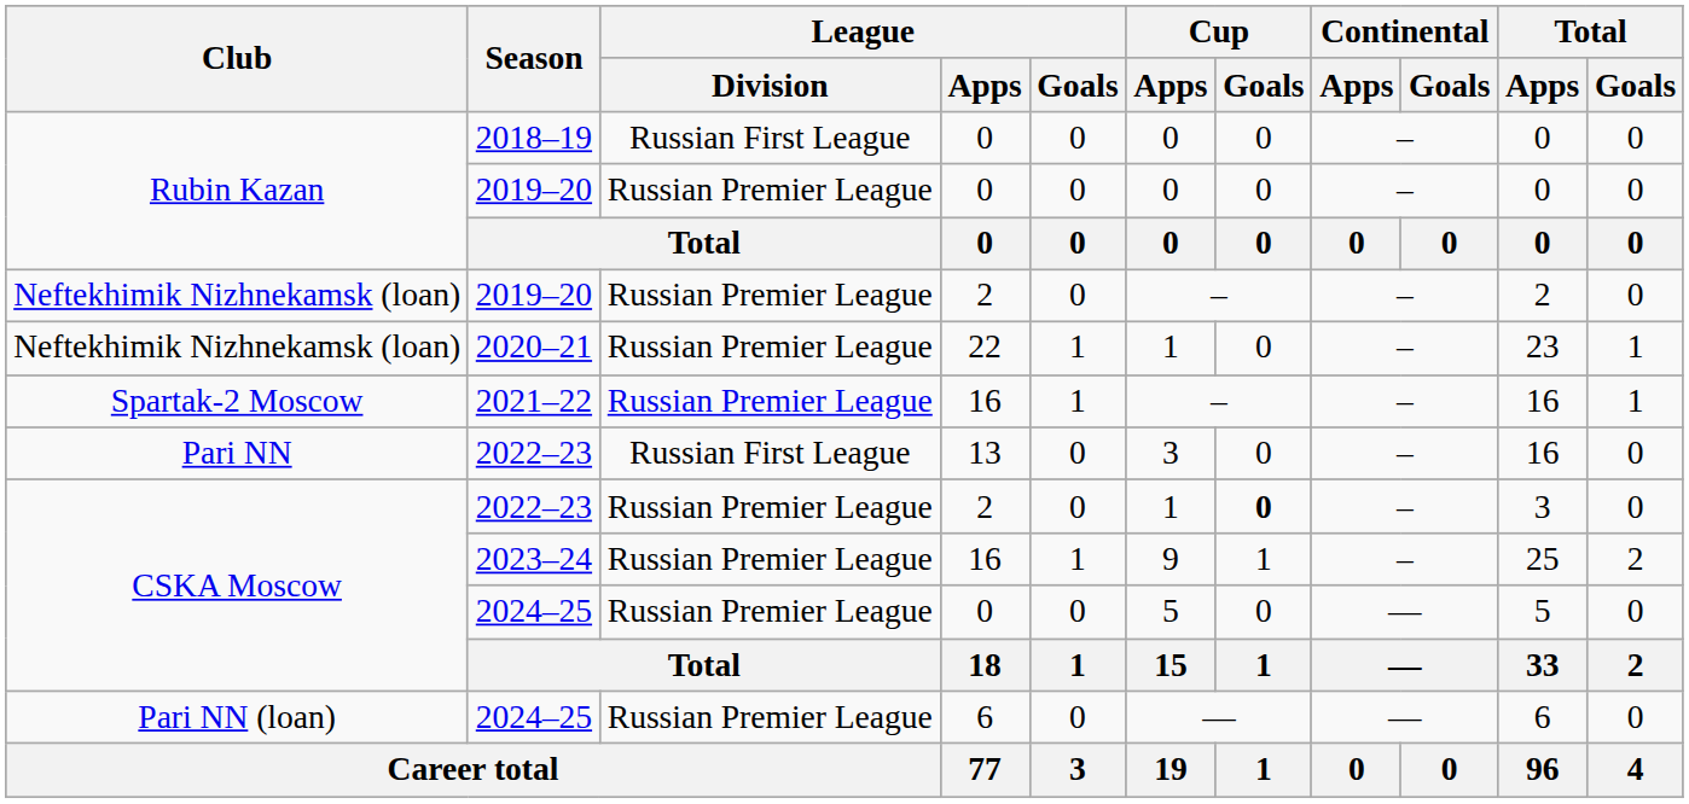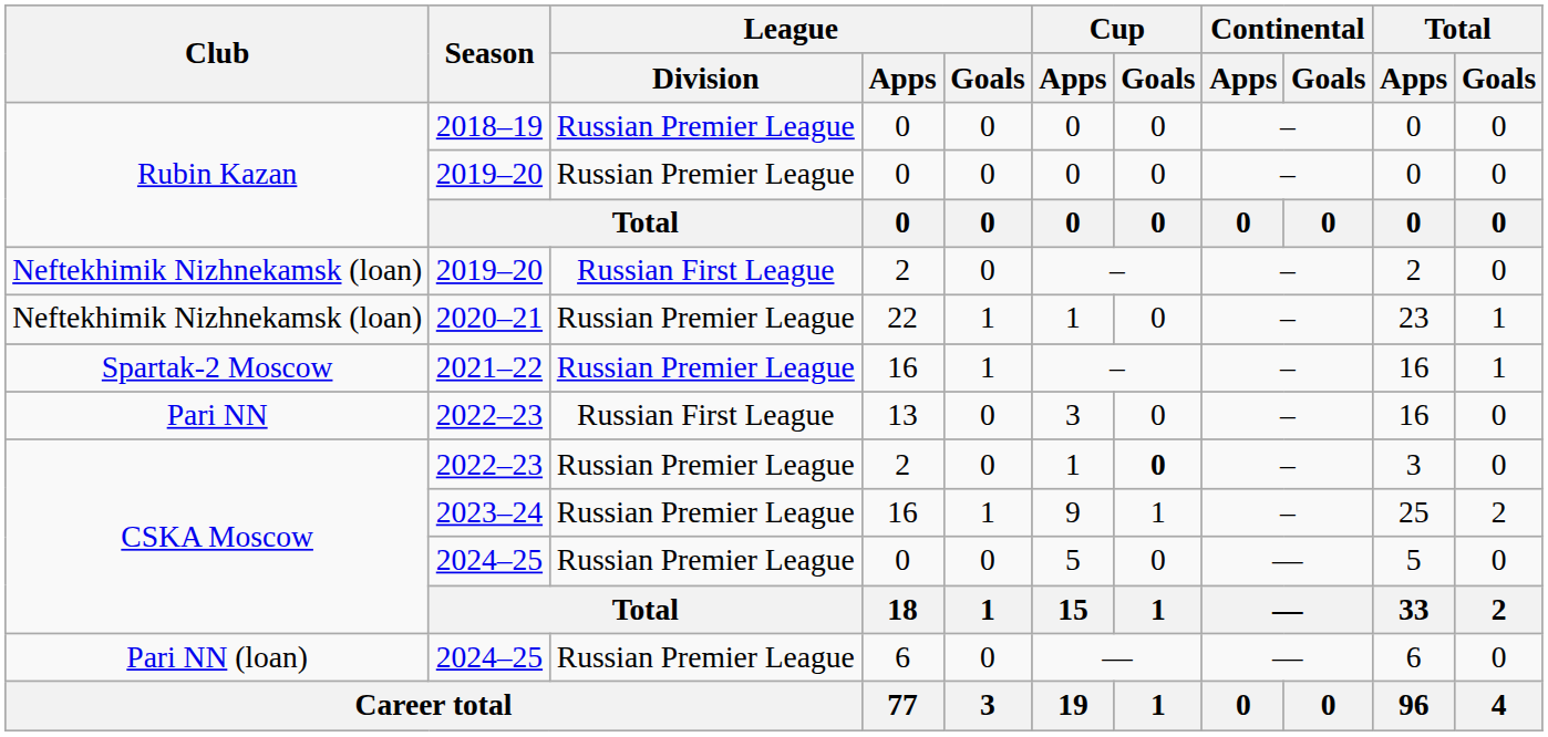 <table class="wikitable" style="text-align: center;">
 <tr>
 <th rowspan=2>Club</th>
 <th rowspan=2>Season</th>
 <th colspan=3>League</th>
 <th colspan=2>Cup</th>
 <th colspan=2>Continental</th>
 <th colspan=2>Total</th>
 </tr>
 <tr>
 <th>Division</th>
 <th>Apps</th>
 <th>Goals</th>
 <th>Apps</th>
 <th>Goals</th>
 <th>Apps</th>
 <th>Goals</th>
 <th>Apps</th>
 <th>Goals</th>
 </tr>
 <tr>
 <td rowspan="3"><a href='#'>Rubin Kazan</a></td>
 <td><a href='#'>2018–19</a></td>
-<td>Russian First League</td>
+<td><a href='#'>Russian Premier League</a></td>
 <td>0</td>
 <td>0</td>
 <td>0</td>
 <td>0</td>
 <td colspan=2>–</td>
 <td>0</td>
 <td>0</td>
 </tr>
 <tr>
 <td><a href='#'>2019–20</a></td>
 <td>Russian Premier League</td>
 <td>0</td>
 <td>0</td>
 <td>0</td>
 <td>0</td>
 <td colspan=2>–</td>
 <td>0</td>
 <td>0</td>
 </tr>
 <tr>
 <th colspan=2>Total</th>
 <th>0</th>
 <th>0</th>
 <th>0</th>
 <th>0</th>
 <th>0</th>
 <th>0</th>
 <th>0</th>
 <th>0</th>
 </tr>
 <tr>
 <td><a href='#'>Neftekhimik Nizhnekamsk</a> (loan)</td>
 <td><a href='#'>2019–20</a></td>
-<td>Russian Premier League</td>
+<td><a href='#'>Russian First League</a></td>
 <td>2</td>
 <td>0</td>
 <td colspan=2>–</td>
 <td colspan=2>–</td>
 <td>2</td>
 <td>0</td>
 </tr>
 <tr>
 <td>Neftekhimik Nizhnekamsk (loan)</td>
 <td><a href='#'>2020–21</a></td>
 <td>Russian Premier League</td>
 <td>22</td>
 <td>1</td>
 <td>1</td>
 <td>0</td>
 <td colspan=2>–</td>
 <td>23</td>
 <td>1</td>
 </tr>
 <tr>
 <td><a href='#'>Spartak-2 Moscow</a></td>
 <td><a href='#'>2021–22</a></td>
 <td><a href='#'>Russian Premier League</a></td>
 <td>16</td>
 <td>1</td>
 <td colspan=2>–</td>
 <td colspan=2>–</td>
 <td>16</td>
 <td>1</td>
 </tr>
 <tr>
 <td><a href='#'>Pari NN</a></td>
 <td><a href='#'>2022–23</a></td>
 <td>Russian First League</td>
 <td>13</td>
 <td>0</td>
 <td>3</td>
 <td>0</td>
 <td colspan=2>–</td>
 <td>16</td>
 <td>0</td>
 </tr>
 <tr>
 <td rowspan="4"><a href='#'>CSKA Moscow</a></td>
 <td><a href='#'>2022–23</a></td>
 <td>Russian Premier League</td>
 <td>2</td>
 <td>0</td>
 <td>1</td>
 <td><strong>0</strong></td>
 <td colspan=2>–</td>
 <td>3</td>
 <td>0</td>
 </tr>
 <tr>
 <td><a href='#'>2023–24</a></td>
 <td>Russian Premier League</td>
 <td>16</td>
 <td>1</td>
 <td>9</td>
 <td>1</td>
 <td colspan=2>–</td>
 <td>25</td>
 <td>2</td>
 </tr>
 <tr>
 <td><a href='#'>2024–25</a></td>
 <td>Russian Premier League</td>
 <td>0</td>
 <td>0</td>
 <td>5</td>
 <td>0</td>
 <td colspan="2">—</td>
 <td>5</td>
 <td>0</td>
 </tr>
 <tr>
 <th colspan="2">Total</th>
 <th>18</th>
 <th>1</th>
 <th>15</th>
 <th>1</th>
 <th colspan="2">—</th>
 <th>33</th>
 <th>2</th>
 </tr>
 <tr>
 <td><a href='#'>Pari NN</a> (loan)</td>
 <td><a href='#'>2024–25</a></td>
 <td>Russian Premier League</td>
 <td>6</td>
 <td>0</td>
 <td colspan="2">—</td>
 <td colspan="2">—</td>
 <td>6</td>
 <td>0</td>
 </tr>
 <tr>
 <th colspan="3">Career total</th>
 <th>77</th>
 <th>3</th>
 <th>19</th>
 <th>1</th>
 <th>0</th>
 <th>0</th>
 <th>96</th>
 <th>4</th>
 </tr>
 </table>
